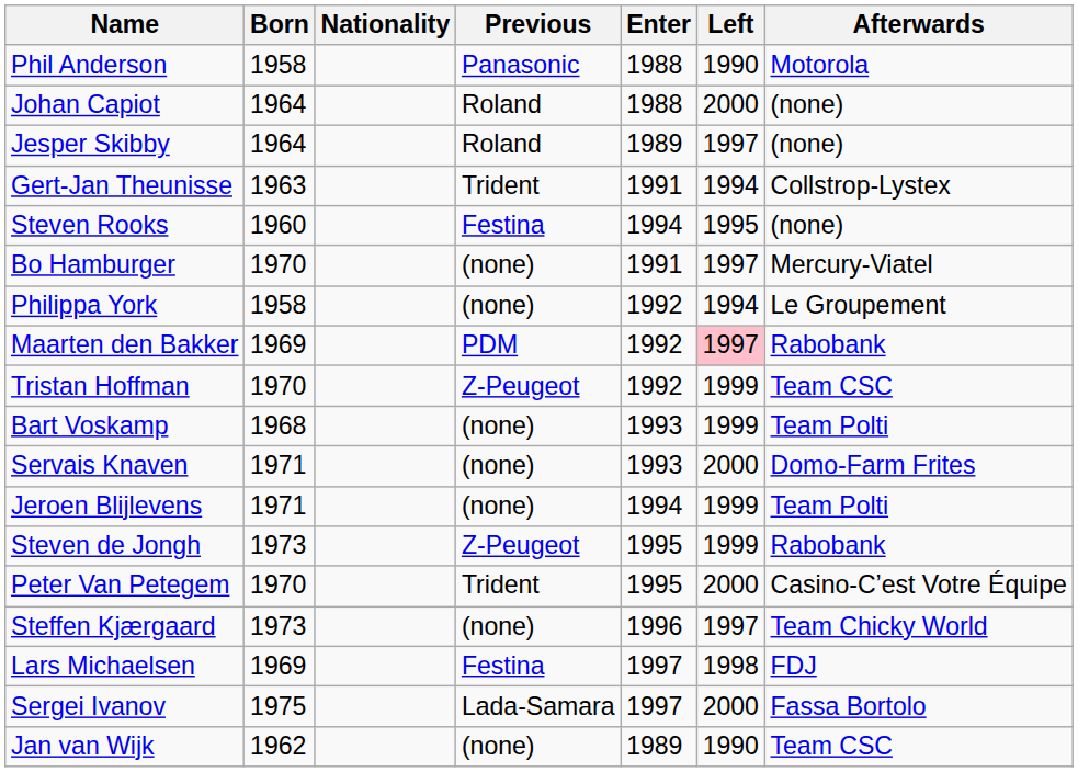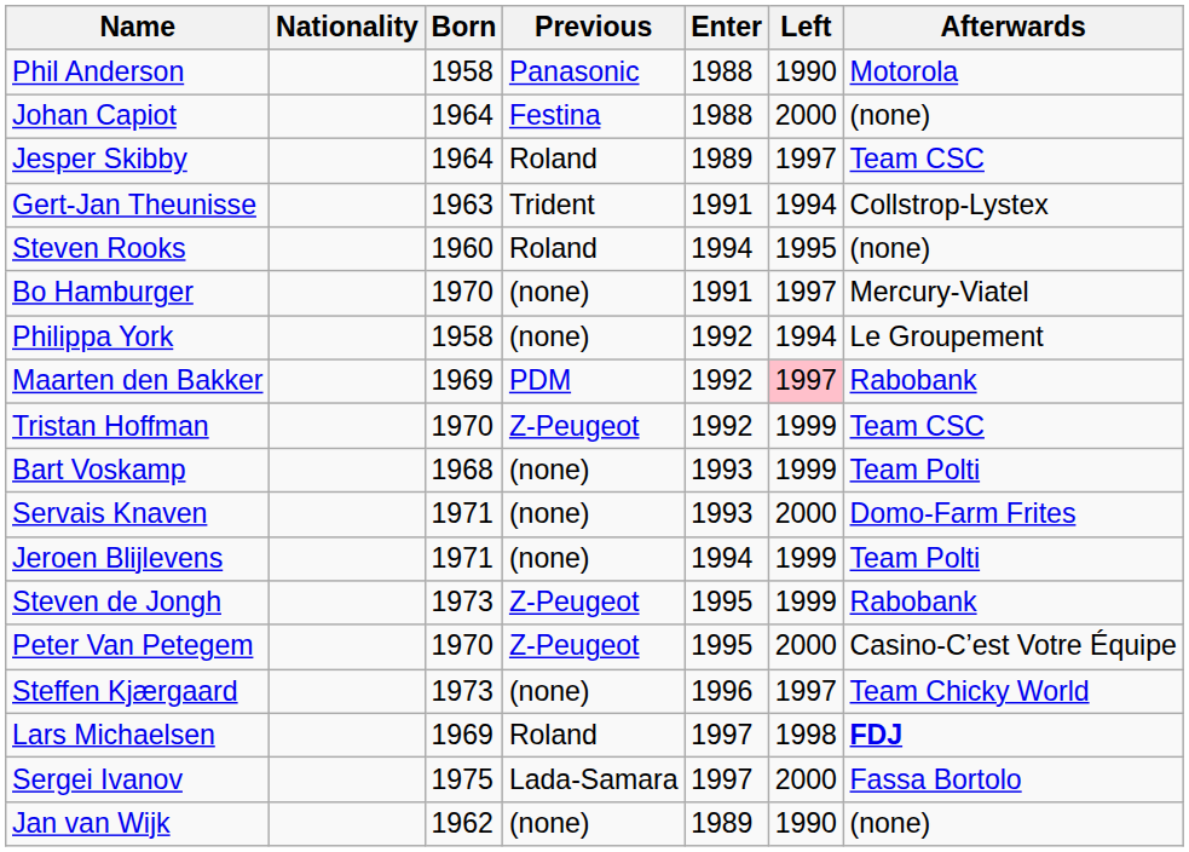 <table class="wikitable sortable">
 <tr>
 <th>Name</th>
+<th>Nationality</th>
 <th>Born</th>
-<th>Nationality</th>
 <th>Previous</th>
 <th>Enter</th>
 <th>Left</th>
 <th>Afterwards</th>
 </tr>
 <tr>
 <td><a href='#'>Phil Anderson</a></td>
+<td></td>
 <td>1958</td>
-<td></td>
 <td><a href='#'>Panasonic</a></td>
 <td>1988</td>
 <td>1990</td>
 <td><a href='#'>Motorola</a></td>
 </tr>
 <tr>
 <td><a href='#'>Johan Capiot</a></td>
+<td></td>
 <td>1964</td>
-<td></td>
-<td>Roland</td>
+<td><a href='#'>Festina</a></td>
 <td>1988</td>
 <td>2000</td>
 <td>(none)</td>
 </tr>
 <tr>
 <td><a href='#'>Jesper Skibby</a></td>
+<td></td>
 <td>1964</td>
-<td></td>
 <td>Roland</td>
 <td>1989</td>
 <td>1997</td>
-<td>(none)</td>
+<td><a href='#'>Team CSC</a></td>
 </tr>
 <tr>
 <td><a href='#'>Gert-Jan Theunisse</a></td>
+<td></td>
 <td>1963</td>
-<td></td>
 <td>Trident</td>
 <td>1991</td>
 <td>1994</td>
 <td>Collstrop-Lystex</td>
 </tr>
 <tr>
 <td><a href='#'>Steven Rooks</a></td>
+<td></td>
 <td>1960</td>
-<td></td>
-<td><a href='#'>Festina</a></td>
+<td>Roland</td>
 <td>1994</td>
 <td>1995</td>
 <td>(none)</td>
 </tr>
 <tr>
 <td><a href='#'>Bo Hamburger</a></td>
+<td></td>
 <td>1970</td>
-<td></td>
 <td>(none)</td>
 <td>1991</td>
 <td>1997</td>
 <td>Mercury-Viatel</td>
 </tr>
 <tr>
 <td><a href='#'>Philippa York</a></td>
+<td></td>
 <td>1958</td>
-<td></td>
 <td>(none)</td>
 <td>1992</td>
 <td>1994</td>
 <td>Le Groupement</td>
 </tr>
 <tr>
 <td><a href='#'>Maarten den Bakker</a></td>
+<td></td>
 <td>1969</td>
-<td></td>
 <td><a href='#'>PDM</a></td>
 <td>1992</td>
 <td style="background: pink;">1997</td>
 <td><a href='#'>Rabobank</a></td>
 </tr>
 <tr>
 <td><a href='#'>Tristan Hoffman</a></td>
+<td></td>
 <td>1970</td>
-<td></td>
 <td><a href='#'>Z-Peugeot</a></td>
 <td>1992</td>
 <td>1999</td>
 <td><a href='#'>Team CSC</a></td>
 </tr>
 <tr>
 <td><a href='#'>Bart Voskamp</a></td>
+<td></td>
 <td>1968</td>
-<td></td>
 <td>(none)</td>
 <td>1993</td>
 <td>1999</td>
 <td><a href='#'>Team Polti</a></td>
 </tr>
 <tr>
 <td><a href='#'>Servais Knaven</a></td>
+<td></td>
 <td>1971</td>
-<td></td>
 <td>(none)</td>
 <td>1993</td>
 <td>2000</td>
 <td><a href='#'>Domo-Farm Frites</a></td>
 </tr>
 <tr>
 <td><a href='#'>Jeroen Blijlevens</a></td>
+<td></td>
 <td>1971</td>
-<td></td>
 <td>(none)</td>
 <td>1994</td>
 <td>1999</td>
 <td><a href='#'>Team Polti</a></td>
 </tr>
 <tr>
 <td><a href='#'>Steven de Jongh</a></td>
+<td></td>
 <td>1973</td>
-<td></td>
 <td><a href='#'>Z-Peugeot</a></td>
 <td>1995</td>
 <td>1999</td>
 <td><a href='#'>Rabobank</a></td>
 </tr>
 <tr>
 <td><a href='#'>Peter Van Petegem</a></td>
+<td></td>
 <td>1970</td>
-<td></td>
-<td>Trident</td>
+<td><a href='#'>Z-Peugeot</a></td>
 <td>1995</td>
 <td>2000</td>
 <td>Casino-C’est Votre Équipe</td>
 </tr>
 <tr>
 <td><a href='#'>Steffen Kjærgaard</a></td>
+<td></td>
 <td>1973</td>
-<td></td>
 <td>(none)</td>
 <td>1996</td>
 <td>1997</td>
 <td><a href='#'>Team Chicky World</a></td>
 </tr>
 <tr>
 <td><a href='#'>Lars Michaelsen</a></td>
+<td></td>
 <td>1969</td>
-<td></td>
-<td><a href='#'>Festina</a></td>
+<td>Roland</td>
 <td>1997</td>
 <td>1998</td>
-<td><a href='#'>FDJ</a></td>
+<td><strong><a href='#'>FDJ</a></strong></td>
 </tr>
 <tr>
 <td><a href='#'>Sergei Ivanov</a></td>
+<td></td>
 <td>1975</td>
-<td></td>
 <td>Lada-Samara</td>
 <td>1997</td>
 <td>2000</td>
 <td><a href='#'>Fassa Bortolo</a></td>
 </tr>
 <tr>
 <td><a href='#'>Jan van Wijk</a></td>
+<td></td>
 <td>1962</td>
-<td></td>
 <td>(none)</td>
 <td>1989</td>
 <td>1990</td>
-<td><a href='#'>Team CSC</a></td>
+<td>(none)</td>
 </tr>
 </table>
